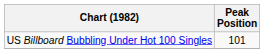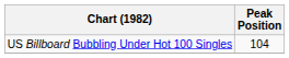 <table class="wikitable sortable">
 <tr>
 <th>Chart (1982)</th>
 <th>Peak<br>Position</th>
 </tr>
 <tr>
 <td>US <em>Billboard</em> <a href='#'>Bubbling Under Hot 100 Singles</a></td>
-<td align="center">101</td>
+<td align="center">104</td>
 </tr>
 <tr>
 </tr>
 </table>
